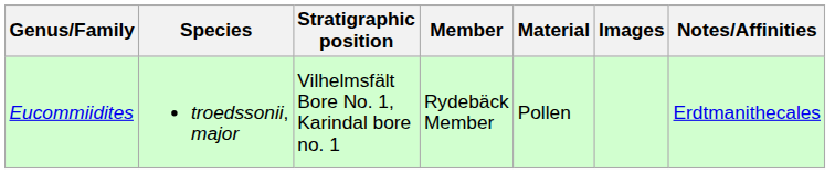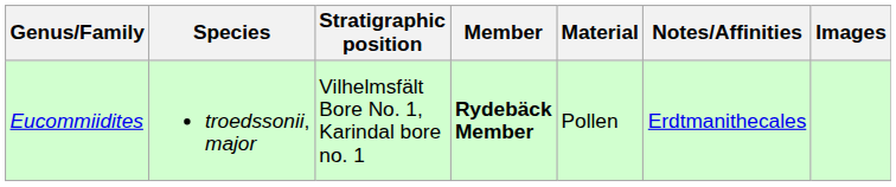 <table class="wikitable">
 <tr>
 <th>Genus/Family</th>
 <th>Species</th>
 <th>Stratigraphic position</th>
 <th>Member</th>
 <th>Material</th>
+<th>Notes/Affinities</th>
 <th>Images</th>
-<th>Notes/Affinities</th>
 </tr>
 <tr>
 <td style="background:#D1FFCF;"><em><a href='#'>Eucommiidites</a></em></td>
 <td style="background:#D1FFCF;"><br><ul><li><em>troedssonii</em>, <em>major</em></li></ul></td>
 <td style="background:#D1FFCF;">Vilhelmsfält Bore No. 1, Karindal bore no. 1</td>
-<td style="background:#D1FFCF;">Rydebäck Member</td>
+<td style="background:#D1FFCF;"><strong>Rydebäck Member</strong></td>
 <td style="background:#D1FFCF;">Pollen</td>
+<td style="background:#D1FFCF;"><a href='#'>Erdtmanithecales</a></td>
 <td style="background:#D1FFCF;"></td>
-<td style="background:#D1FFCF;"><a href='#'>Erdtmanithecales</a></td>
 </tr>
 </table>
